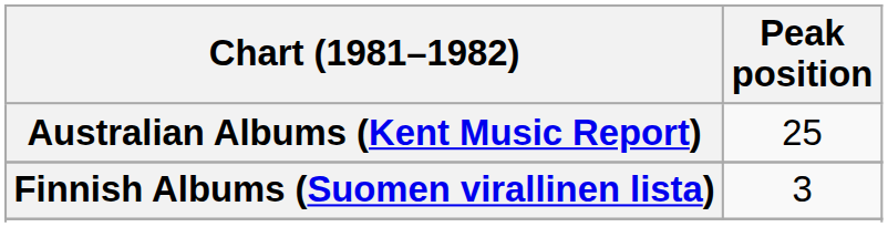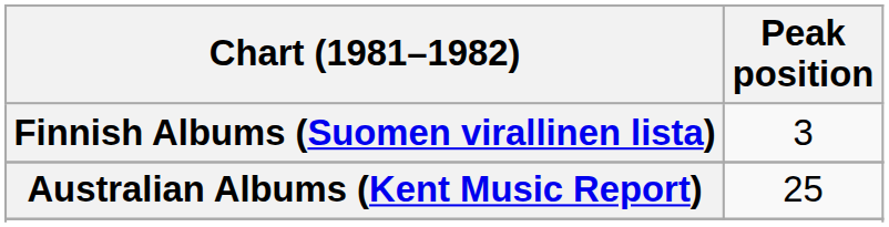 <table class="wikitable sortable plainrowheaders" style="text-align:center">
 <tr>
 <th scope="col">Chart (1981–1982)</th>
 <th scope="col">Peak<br>position</th>
 </tr>
 <tr>
-<th scope="row">Australian Albums (<a href='#'>Kent Music Report</a>)</th>
-<td>25</td>
+<th scope="row">Finnish Albums (<a href='#'>Suomen virallinen lista</a>)</th>
+<td>3</td>
 </tr>
 <tr>
 </tr>
 <tr>
 </tr>
 <tr>
-<th scope="row">Finnish Albums (<a href='#'>Suomen virallinen lista</a>)</th>
-<td>3</td>
+<th scope="row">Australian Albums (<a href='#'>Kent Music Report</a>)</th>
+<td>25</td>
 </tr>
 <tr>
 </tr>
 <tr>
 </tr>
 <tr>
 </tr>
 <tr>
 </tr>
 <tr>
 </tr>
 </table>
